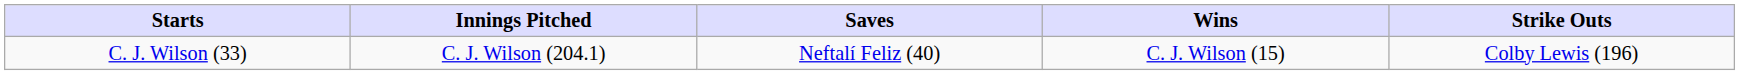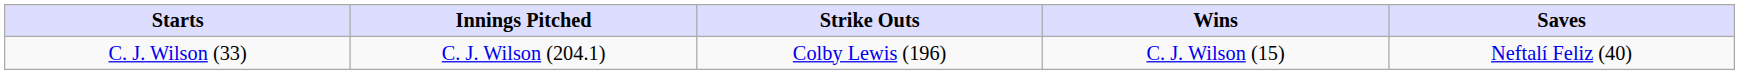 <table class="wikitable" |->
 <tr>
 <th style="background:#ddf; width:10%;">Starts</th>
 <th style="background:#ddf; width:10%;">Innings Pitched</th>
+<th style="background:#ddf; width:10%;">Strike Outs</th>
+<th style="background:#ddf; width:10%;">Wins</th>
 <th style="background:#ddf; width:10%;">Saves</th>
-<th style="background:#ddf; width:10%;">Wins</th>
-<th style="background:#ddf; width:10%;">Strike Outs</th>
 </tr>
 <tr align=center>
 <td><a href='#'>C. J. Wilson</a> (33)</td>
 <td><a href='#'>C. J. Wilson</a> (204.1)</td>
+<td><a href='#'>Colby Lewis</a> (196)</td>
+<td><a href='#'>C. J. Wilson</a> (15)</td>
 <td><a href='#'>Neftalí Feliz</a> (40)</td>
-<td><a href='#'>C. J. Wilson</a> (15)</td>
-<td><a href='#'>Colby Lewis</a> (196)</td>
 </tr>
 </table>
